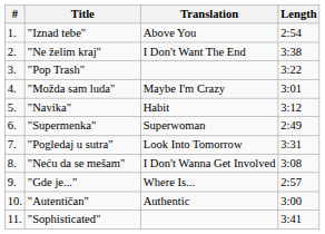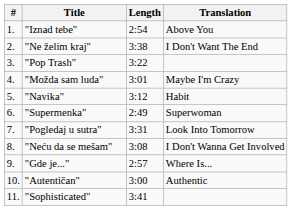 <table class="wikitable">
 <tr>
 <th>#</th>
 <th width="150">Title</th>
+<th>Length</th>
 <th>Translation</th>
-<th>Length</th>
 </tr>
 <tr>
 <td>1.</td>
 <td>"Iznad tebe"</td>
+<td>2:54</td>
 <td>Above You</td>
-<td>2:54</td>
 </tr>
 <tr>
 <td>2.</td>
 <td>"Ne želim kraj"</td>
+<td>3:38</td>
 <td>I Don't Want The End</td>
-<td>3:38</td>
 </tr>
 <tr>
 <td>3.</td>
 <td>"Pop Trash"</td>
+<td>3:22</td>
 <td></td>
-<td>3:22</td>
 </tr>
 <tr>
 <td>4.</td>
 <td>"Možda sam luda"</td>
+<td>3:01</td>
 <td>Maybe I'm Crazy</td>
-<td>3:01</td>
 </tr>
 <tr>
 <td>5.</td>
 <td>"Navika"</td>
+<td>3:12</td>
 <td>Habit</td>
-<td>3:12</td>
 </tr>
 <tr>
 <td>6.</td>
 <td>"Supermenka"</td>
+<td>2:49</td>
 <td>Superwoman</td>
-<td>2:49</td>
 </tr>
 <tr>
 <td>7.</td>
 <td>"Pogledaj u sutra"</td>
+<td>3:31</td>
 <td>Look Into Tomorrow</td>
-<td>3:31</td>
 </tr>
 <tr>
 <td>8.</td>
 <td>"Neću da se mešam"</td>
+<td>3:08</td>
 <td>I Don't Wanna Get Involved</td>
-<td>3:08</td>
 </tr>
 <tr>
 <td>9.</td>
 <td>"Gde je..."</td>
+<td>2:57</td>
 <td>Where Is...</td>
-<td>2:57</td>
 </tr>
 <tr>
 <td>10.</td>
 <td>"Autentičan"</td>
+<td>3:00</td>
 <td>Authentic</td>
-<td>3:00</td>
 </tr>
 <tr>
 <td>11.</td>
 <td>"Sophisticated"</td>
+<td>3:41</td>
 <td></td>
-<td>3:41</td>
 </tr>
 </table>
